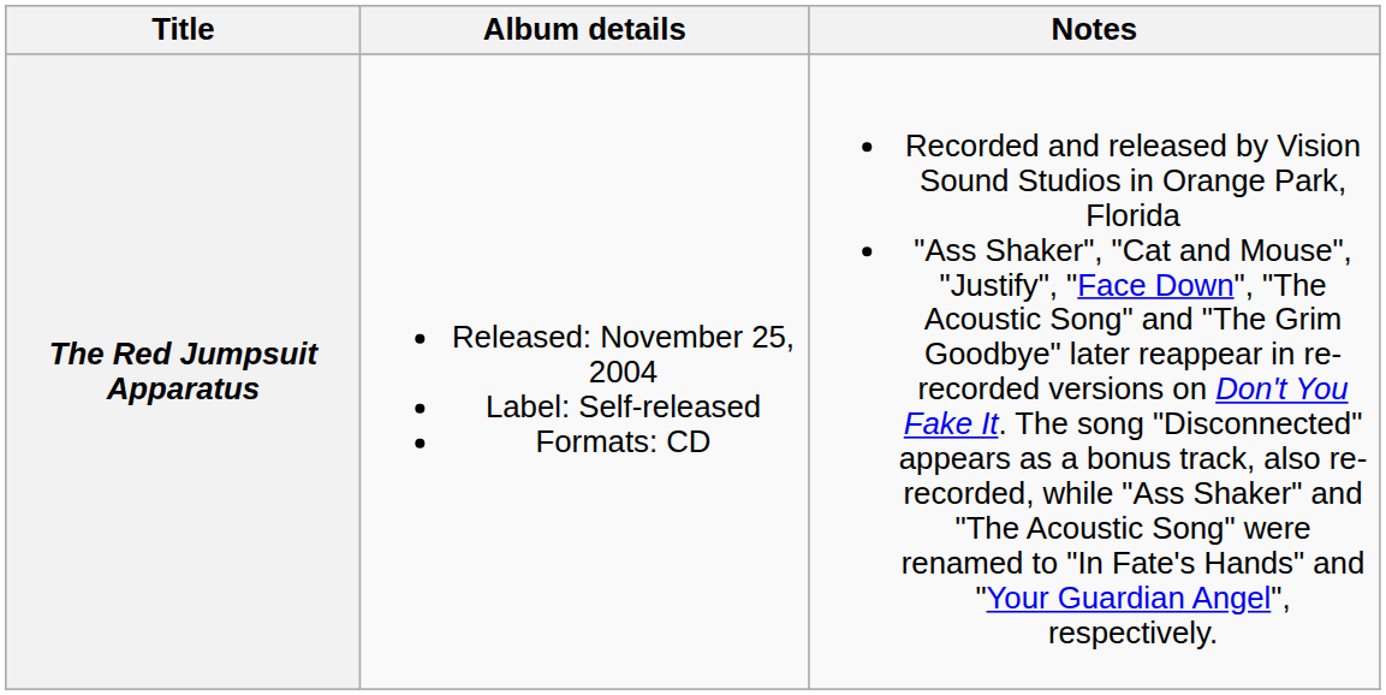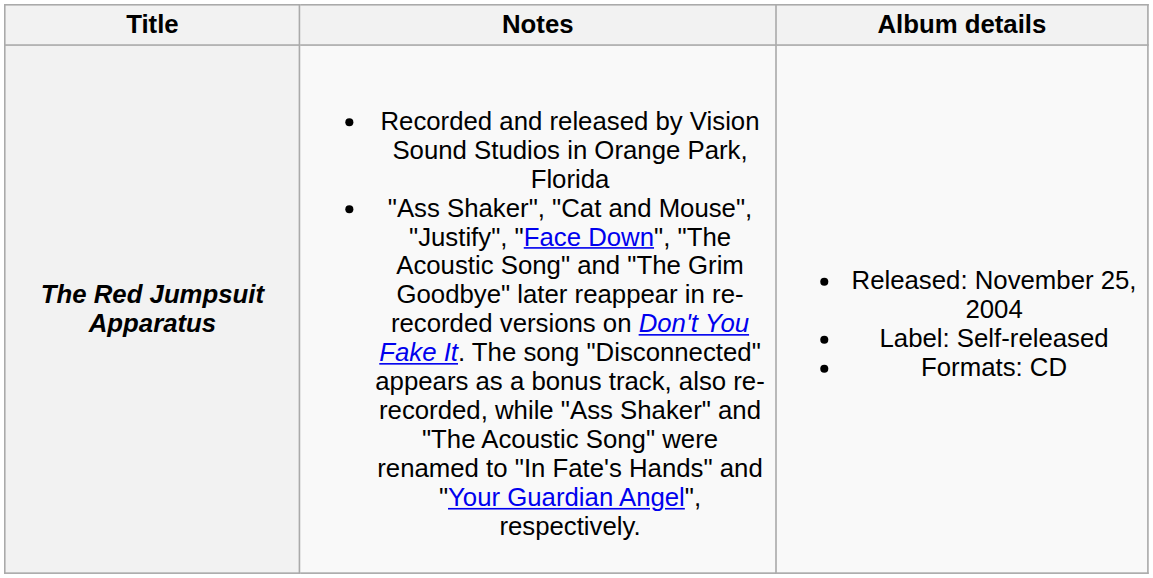 <table class="wikitable plainrowheaders" style="text-align:center;">
 <tr>
 <th scope="col" style="width:11em;">Title</th>
+<th scope="col" style="width:18em;">Notes</th>
 <th scope="col" style="width:14em;">Album details</th>
-<th scope="col" style="width:18em;">Notes</th>
 </tr>
 <tr>
 <th scope="row"><em>The Red Jumpsuit Apparatus</em></th>
+<td><br><ul><li>Recorded and released by Vision Sound Studios in Orange Park, Florida</li><li>"Ass Shaker", "Cat and Mouse", "Justify", "<a href='#'>Face Down</a>", "The Acoustic Song" and "The Grim Goodbye" later reappear in re-recorded versions on <em><a href='#'>Don't You Fake It</a></em>. The song "Disconnected" appears as a bonus track, also re-recorded, while "Ass Shaker" and "The Acoustic Song" were renamed to "In Fate's Hands" and "<a href='#'>Your Guardian Angel</a>", respectively.</li></ul></td>
 <td><br><ul><li>Released: November 25, 2004</li><li>Label: Self-released</li><li>Formats: CD</li></ul></td>
-<td><br><ul><li>Recorded and released by Vision Sound Studios in Orange Park, Florida</li><li>"Ass Shaker", "Cat and Mouse", "Justify", "<a href='#'>Face Down</a>", "The Acoustic Song" and "The Grim Goodbye" later reappear in re-recorded versions on <em><a href='#'>Don't You Fake It</a></em>. The song "Disconnected" appears as a bonus track, also re-recorded, while "Ass Shaker" and "The Acoustic Song" were renamed to "In Fate's Hands" and "<a href='#'>Your Guardian Angel</a>", respectively.</li></ul></td>
 </tr>
 </table>
